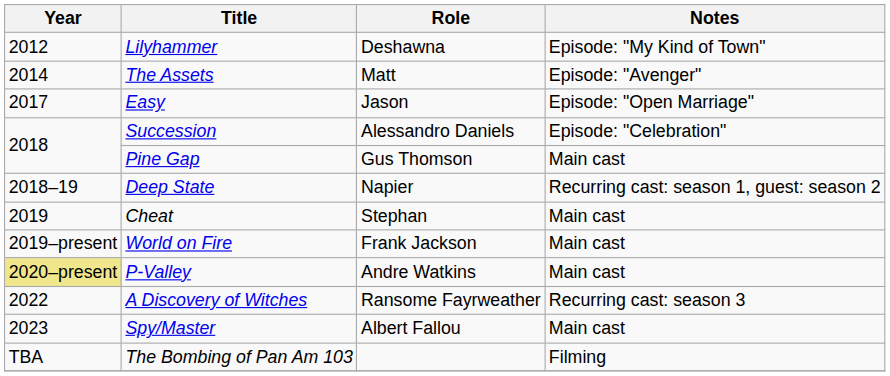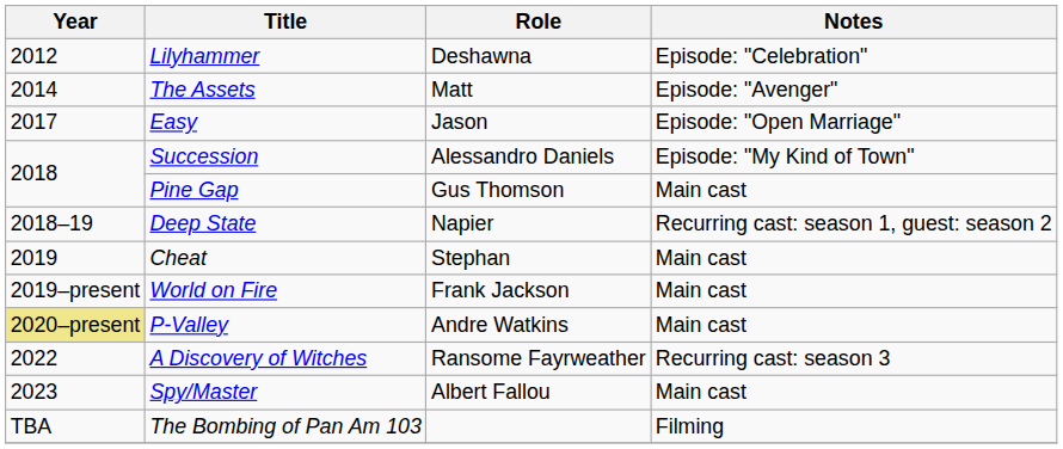 <table class="wikitable">
 <tr>
 <th>Year</th>
 <th>Title</th>
 <th>Role</th>
 <th>Notes</th>
 </tr>
 <tr>
 <td>2012</td>
 <td><em><a href='#'>Lilyhammer</a></em></td>
 <td>Deshawna</td>
-<td>Episode: "My Kind of Town"</td>
+<td>Episode: "Celebration"</td>
 </tr>
 <tr>
 <td>2014</td>
 <td><em><a href='#'>The Assets</a></em></td>
 <td>Matt</td>
 <td>Episode: "Avenger"</td>
 </tr>
 <tr>
 <td>2017</td>
 <td><em><a href='#'>Easy</a></em></td>
 <td>Jason</td>
 <td>Episode: "Open Marriage"</td>
 </tr>
 <tr>
 <td rowspan="2">2018</td>
 <td><em><a href='#'>Succession</a></em></td>
 <td>Alessandro Daniels</td>
-<td>Episode: "Celebration"</td>
+<td>Episode: "My Kind of Town"</td>
 </tr>
 <tr>
 <td><em><a href='#'>Pine Gap</a></em></td>
 <td>Gus Thomson</td>
 <td>Main cast</td>
 </tr>
 <tr>
 <td>2018–19</td>
 <td><em><a href='#'>Deep State</a></em></td>
 <td>Napier</td>
 <td>Recurring cast: season 1, guest: season 2</td>
 </tr>
 <tr>
 <td>2019</td>
 <td><em>Cheat</em></td>
 <td>Stephan</td>
 <td>Main cast</td>
 </tr>
 <tr>
 <td>2019–present</td>
 <td><em><a href='#'>World on Fire</a></em></td>
 <td>Frank Jackson</td>
 <td>Main cast</td>
 </tr>
 <tr>
 <td style="background: khaki;">2020–present</td>
 <td><em><a href='#'>P-Valley</a></em></td>
 <td>Andre Watkins</td>
 <td>Main cast</td>
 </tr>
 <tr>
 <td>2022</td>
 <td><em><a href='#'>A Discovery of Witches</a></em></td>
 <td>Ransome Fayrweather</td>
 <td>Recurring cast: season 3</td>
 </tr>
 <tr>
 <td>2023</td>
 <td><em><a href='#'>Spy/Master</a></em></td>
 <td>Albert Fallou</td>
 <td>Main cast</td>
 </tr>
 <tr>
 <td>TBA</td>
 <td><em>The Bombing of Pan Am 103</em></td>
 <td></td>
 <td>Filming</td>
 </tr>
 <tr>
 </tr>
 </table>
